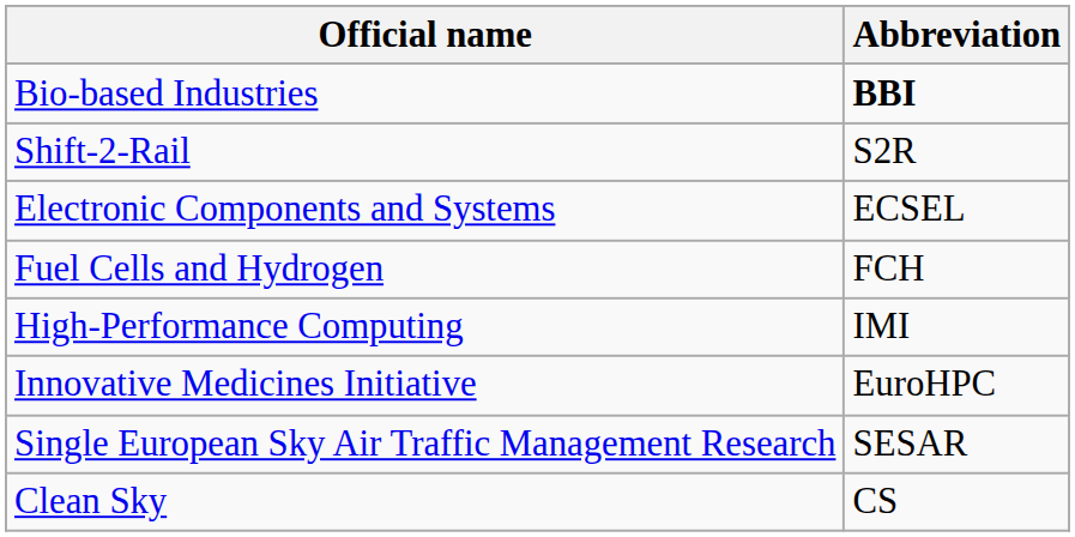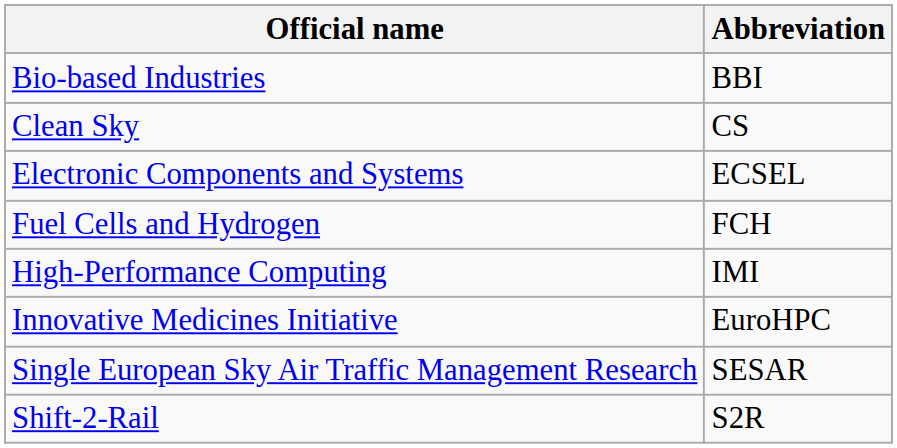 <table class="wikitable sortable">
 <tr>
 <th>Official name</th>
 <th>Abbreviation</th>
 </tr>
 <tr>
 <td><a href='#'>Bio-based Industries</a></td>
-<td><strong>BBI</strong></td>
+<td>BBI</td>
 </tr>
 <tr>
-<td><a href='#'>Shift-2-Rail</a></td>
-<td>S2R</td>
+<td><a href='#'>Clean Sky</a></td>
+<td>CS</td>
 </tr>
 <tr>
 <td><a href='#'>Electronic Components and Systems</a></td>
 <td>ECSEL</td>
 </tr>
 <tr>
 <td><a href='#'>Fuel Cells and Hydrogen</a></td>
 <td>FCH</td>
 </tr>
 <tr>
 <td><a href='#'>High-Performance Computing</a></td>
 <td>IMI</td>
 </tr>
 <tr>
 <td><a href='#'>Innovative Medicines Initiative</a></td>
 <td>EuroHPC</td>
 </tr>
 <tr>
 <td><a href='#'>Single European Sky Air Traffic Management Research</a></td>
 <td>SESAR</td>
 </tr>
 <tr>
-<td><a href='#'>Clean Sky</a></td>
-<td>CS</td>
+<td><a href='#'>Shift-2-Rail</a></td>
+<td>S2R</td>
 </tr>
 </table>
